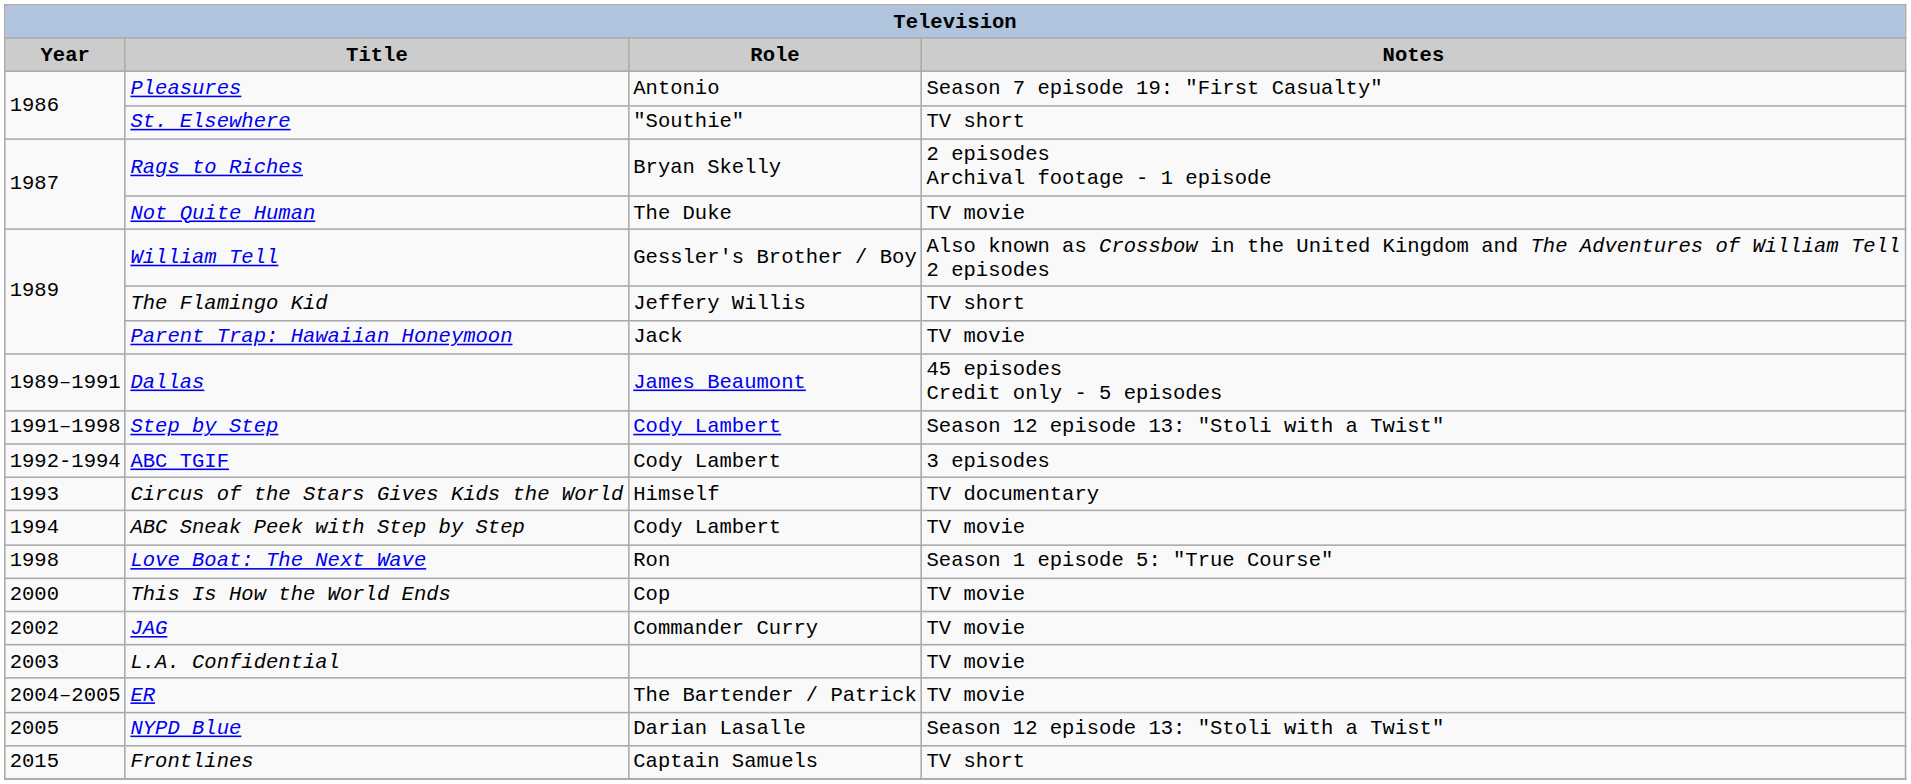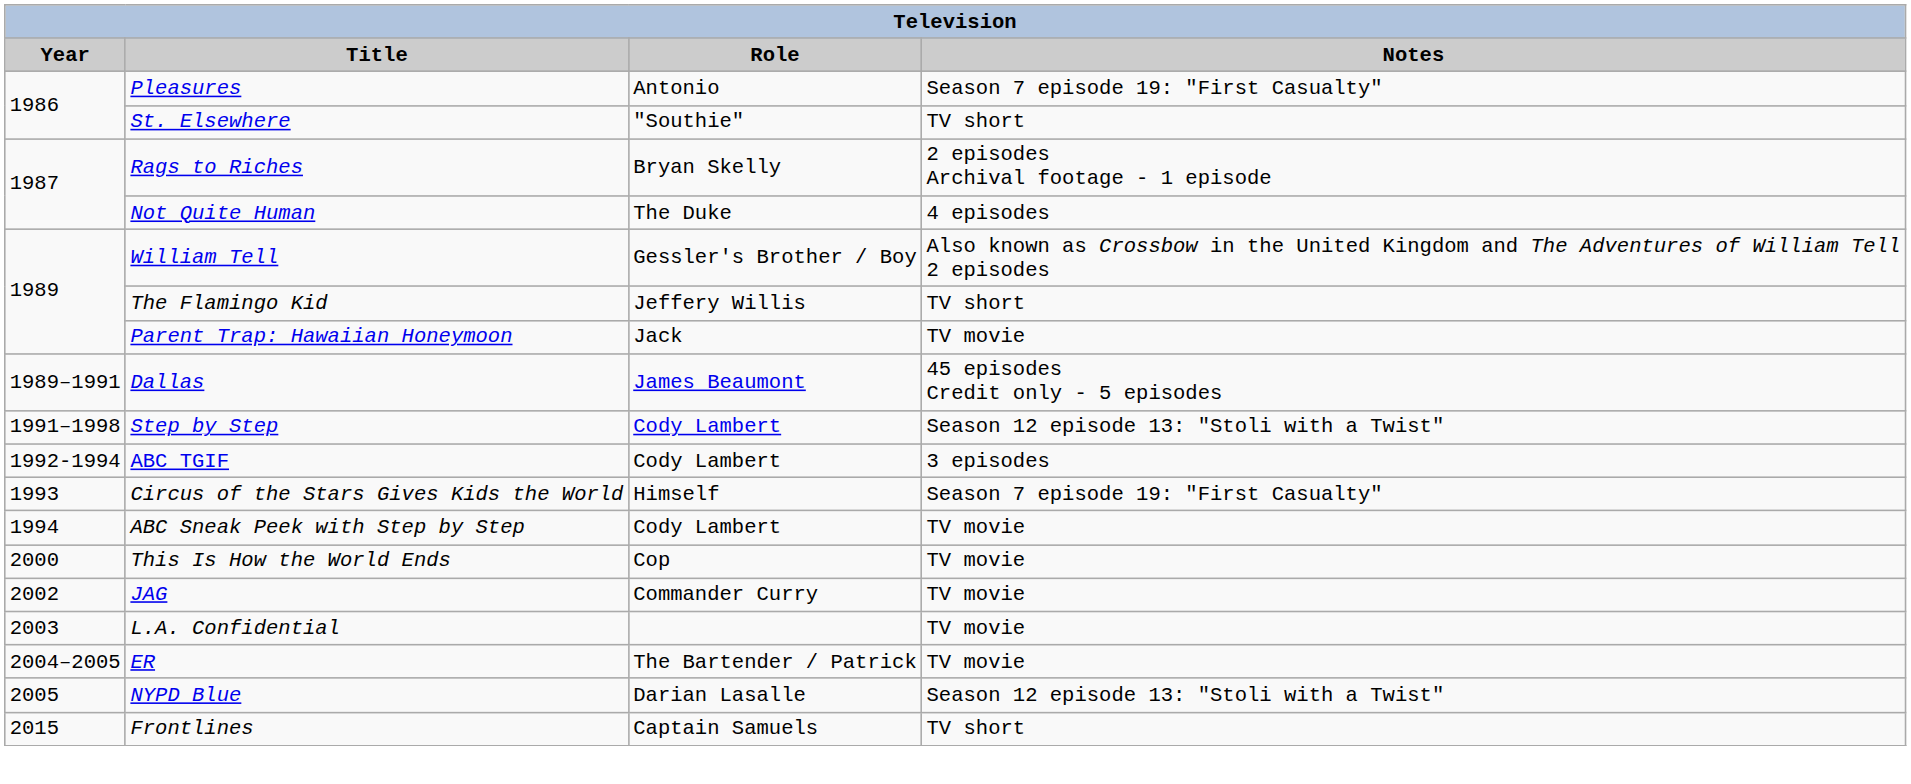 <table class="wikitable">
 <tr>
 <th colspan=4 style="background:#B0C4DE;">Television</th>
 </tr>
 <tr>
 <th style="background: #CCCCCC;">Year</th>
 <th style="background: #CCCCCC;">Title</th>
 <th style="background: #CCCCCC;">Role</th>
 <th style="background: #CCCCCC;">Notes</th>
 </tr>
 <tr>
 <td rowspan="2">1986</td>
 <td><em><a href='#'>Pleasures</a></em></td>
 <td>Antonio</td>
 <td>Season 7 episode 19: "First Casualty"</td>
 </tr>
 <tr>
 <td><em><a href='#'>St. Elsewhere</a></em></td>
 <td>"Southie"</td>
 <td>TV short</td>
 </tr>
 <tr>
 <td rowspan="2">1987</td>
 <td><em><a href='#'>Rags to Riches</a></em></td>
 <td>Bryan Skelly</td>
 <td>2 episodes<br> Archival footage - 1 episode</td>
 </tr>
 <tr>
 <td><em><a href='#'>Not Quite Human</a></em></td>
 <td>The Duke</td>
-<td>TV movie</td>
+<td>4 episodes</td>
 </tr>
 <tr>
 <td rowspan="3">1989</td>
 <td><em><a href='#'>William Tell</a></em></td>
 <td>Gessler's Brother / Boy</td>
 <td>Also known as <em>Crossbow</em> in the United Kingdom and <em>The Adventures of William Tell</em><br> 2 episodes</td>
 </tr>
 <tr>
 <td><em>The Flamingo Kid</em></td>
 <td>Jeffery Willis</td>
 <td>TV short</td>
 </tr>
 <tr>
 <td><em><a href='#'>Parent Trap: Hawaiian Honeymoon</a></em></td>
 <td>Jack</td>
 <td>TV movie</td>
 </tr>
 <tr>
 <td>1989–1991</td>
 <td><em><a href='#'>Dallas</a></em></td>
 <td><a href='#'>James Beaumont</a></td>
 <td>45 episodes<br> Credit only - 5 episodes</td>
 </tr>
 <tr>
 <td>1991–1998</td>
 <td><em><a href='#'>Step by Step</a></em></td>
 <td><a href='#'>Cody Lambert</a></td>
 <td>Season 12 episode 13: "Stoli with a Twist"</td>
 </tr>
 <tr>
 <td>1992-1994</td>
 <td><a href='#'>ABC TGIF</a></td>
 <td>Cody Lambert</td>
 <td>3 episodes</td>
 </tr>
 <tr>
 <td>1993</td>
 <td><em>Circus of the Stars Gives Kids the World</em></td>
 <td>Himself</td>
-<td>TV documentary</td>
+<td>Season 7 episode 19: "First Casualty"</td>
 </tr>
 <tr>
 <td>1994</td>
 <td><em>ABC Sneak Peek with Step by Step</em></td>
 <td>Cody Lambert</td>
 <td>TV movie</td>
-</tr>
-<tr>
-<td>1998</td>
-<td><em><a href='#'>Love Boat: The Next Wave</a></em></td>
-<td>Ron</td>
-<td>Season 1 episode 5: "True Course"</td>
 </tr>
 <tr>
 <td>2000</td>
 <td><em>This Is How the World Ends</em></td>
 <td>Cop</td>
 <td>TV movie</td>
 </tr>
 <tr>
 <td>2002</td>
 <td><em><a href='#'>JAG</a></em></td>
 <td>Commander Curry</td>
 <td>TV movie</td>
 </tr>
 <tr>
 <td>2003</td>
 <td><em>L.A. Confidential</em></td>
 <td></td>
 <td>TV movie</td>
 </tr>
 <tr>
 <td>2004–2005</td>
 <td><em><a href='#'>ER</a></em></td>
 <td>The Bartender / Patrick</td>
 <td>TV movie</td>
 </tr>
 <tr>
 <td>2005</td>
 <td><em><a href='#'>NYPD Blue</a></em></td>
 <td>Darian Lasalle</td>
 <td>Season 12 episode 13: "Stoli with a Twist"</td>
 </tr>
 <tr>
 <td>2015</td>
 <td><em>Frontlines</em></td>
 <td>Captain Samuels</td>
 <td>TV short</td>
 </tr>
 <tr>
 </tr>
 </table>
